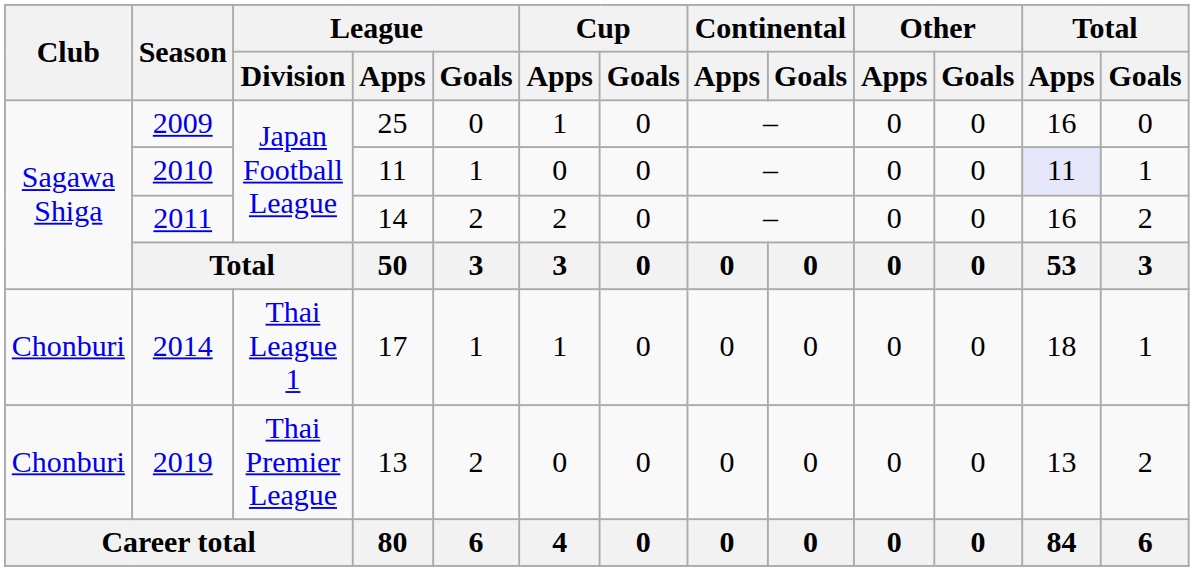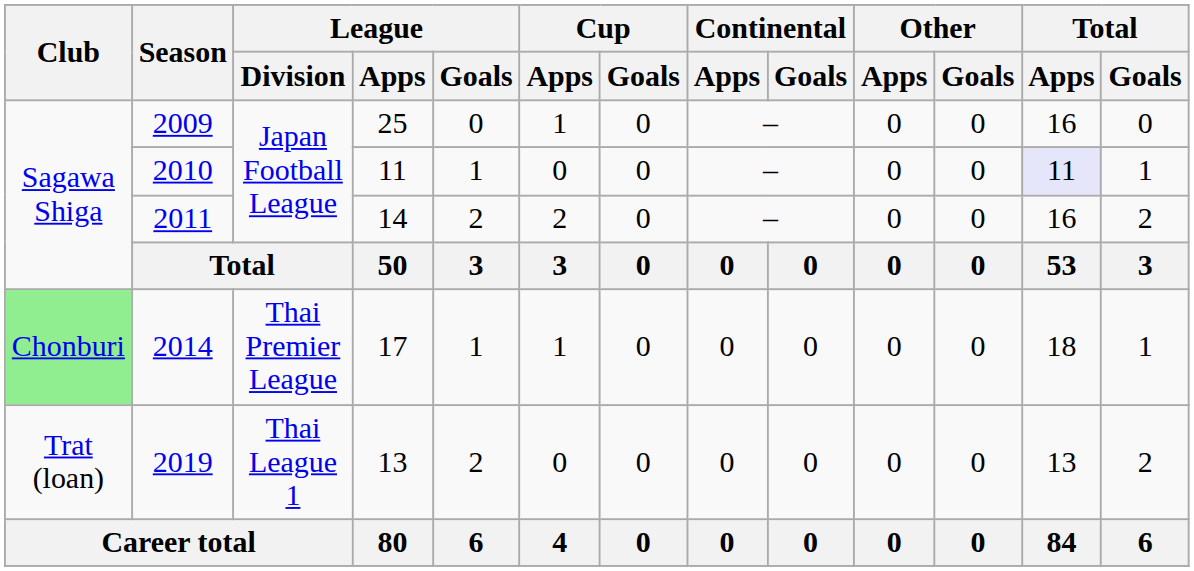 <table class="wikitable" style="text-align: center">
 <tr>
 <th rowspan="2">Club</th>
 <th rowspan="2">Season</th>
 <th colspan="3">League</th>
 <th colspan="2">Cup</th>
 <th colspan="2">Continental</th>
 <th colspan="2">Other</th>
 <th colspan="2">Total</th>
 </tr>
 <tr>
 <th>Division</th>
 <th>Apps</th>
 <th>Goals</th>
 <th>Apps</th>
 <th>Goals</th>
 <th>Apps</th>
 <th>Goals</th>
 <th>Apps</th>
 <th>Goals</th>
 <th>Apps</th>
 <th>Goals</th>
 </tr>
 <tr>
 <td rowspan="4"><a href='#'>Sagawa Shiga</a></td>
 <td><a href='#'>2009</a></td>
 <td rowspan="3"><a href='#'>Japan Football League</a></td>
 <td>25</td>
 <td>0</td>
 <td>1</td>
 <td>0</td>
 <td colspan="2">–</td>
 <td>0</td>
 <td>0</td>
 <td>16</td>
 <td>0</td>
 </tr>
 <tr>
 <td><a href='#'>2010</a></td>
 <td>11</td>
 <td>1</td>
 <td>0</td>
 <td>0</td>
 <td colspan="2">–</td>
 <td>0</td>
 <td>0</td>
 <td style="background: lavender;">11</td>
 <td>1</td>
 </tr>
 <tr>
 <td><a href='#'>2011</a></td>
 <td>14</td>
 <td>2</td>
 <td>2</td>
 <td>0</td>
 <td colspan="2">–</td>
 <td>0</td>
 <td>0</td>
 <td>16</td>
 <td>2</td>
 </tr>
 <tr>
 <th colspan=2>Total</th>
 <th>50</th>
 <th>3</th>
 <th>3</th>
 <th>0</th>
 <th>0</th>
 <th>0</th>
 <th>0</th>
 <th>0</th>
 <th>53</th>
 <th>3</th>
 </tr>
 <tr>
-<td><a href='#'>Chonburi</a></td>
+<td style="background: lightgreen;"><a href='#'>Chonburi</a></td>
 <td><a href='#'>2014</a></td>
-<td><a href='#'>Thai League 1</a></td>
+<td><a href='#'>Thai Premier League</a></td>
 <td>17</td>
 <td>1</td>
 <td>1</td>
 <td>0</td>
 <td>0</td>
 <td>0</td>
 <td>0</td>
 <td>0</td>
 <td>18</td>
 <td>1</td>
 </tr>
 <tr>
-<td><a href='#'>Chonburi</a></td>
+<td><a href='#'>Trat</a> (loan)</td>
 <td><a href='#'>2019</a></td>
-<td><a href='#'>Thai Premier League</a></td>
+<td><a href='#'>Thai League 1</a></td>
 <td>13</td>
 <td>2</td>
 <td>0</td>
 <td>0</td>
 <td>0</td>
 <td>0</td>
 <td>0</td>
 <td>0</td>
 <td>13</td>
 <td>2</td>
 </tr>
 <tr>
 <th colspan=3>Career total</th>
 <th>80</th>
 <th>6</th>
 <th>4</th>
 <th>0</th>
 <th>0</th>
 <th>0</th>
 <th>0</th>
 <th>0</th>
 <th>84</th>
 <th>6</th>
 </tr>
 </table>
